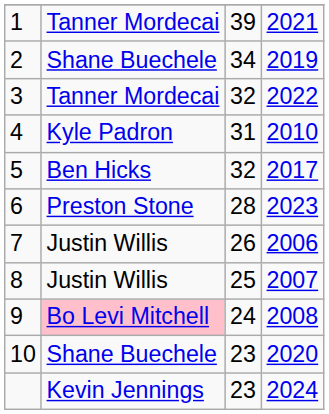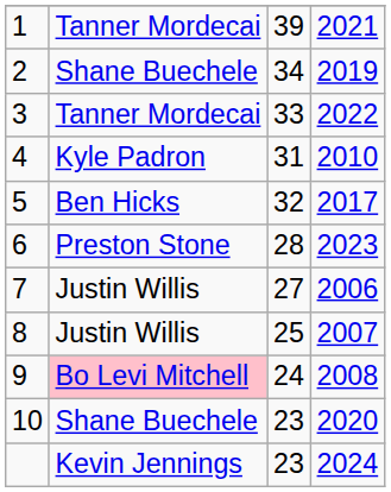 <table class="wikitable">
 <tr>
 </tr>
 <tr>
 <td>1</td>
 <td><a href='#'>Tanner Mordecai</a></td>
 <td>39</td>
 <td><a href='#'>2021</a></td>
 </tr>
 <tr>
 <td>2</td>
 <td><a href='#'>Shane Buechele</a></td>
 <td>34</td>
 <td><a href='#'>2019</a></td>
 </tr>
 <tr>
 <td>3</td>
 <td><a href='#'>Tanner Mordecai</a></td>
-<td>32</td>
+<td>33</td>
 <td><a href='#'>2022</a></td>
 </tr>
 <tr>
 <td>4</td>
 <td><a href='#'>Kyle Padron</a></td>
 <td>31</td>
 <td><a href='#'>2010</a></td>
 </tr>
 <tr>
 <td>5</td>
 <td><a href='#'>Ben Hicks</a></td>
 <td>32</td>
 <td><a href='#'>2017</a></td>
 </tr>
 <tr>
 <td>6</td>
 <td><a href='#'>Preston Stone</a></td>
 <td>28</td>
 <td><a href='#'>2023</a></td>
 </tr>
 <tr>
 <td>7</td>
 <td>Justin Willis</td>
-<td>26</td>
+<td>27</td>
 <td><a href='#'>2006</a></td>
 </tr>
 <tr>
 <td>8</td>
 <td>Justin Willis</td>
 <td>25</td>
 <td><a href='#'>2007</a></td>
 </tr>
 <tr>
 <td>9</td>
 <td style="background: pink;"><a href='#'>Bo Levi Mitchell</a></td>
 <td>24</td>
 <td><a href='#'>2008</a></td>
 </tr>
 <tr>
 <td>10</td>
 <td><a href='#'>Shane Buechele</a></td>
 <td>23</td>
 <td><a href='#'>2020</a></td>
 </tr>
 <tr>
 <td></td>
 <td><a href='#'>Kevin Jennings</a></td>
 <td>23</td>
 <td><a href='#'>2024</a></td>
 </tr>
 </table>
